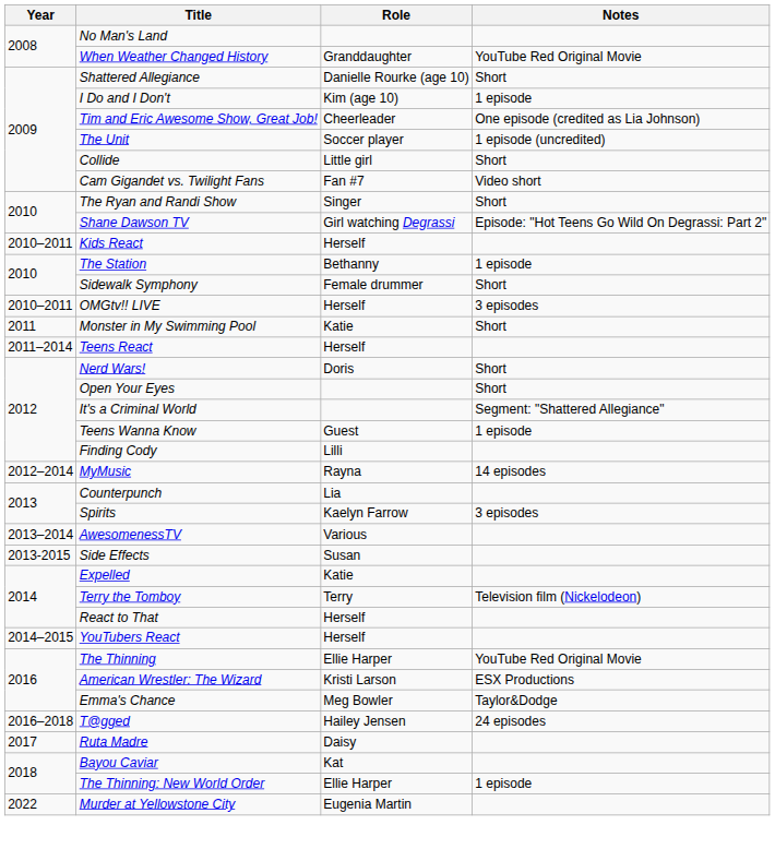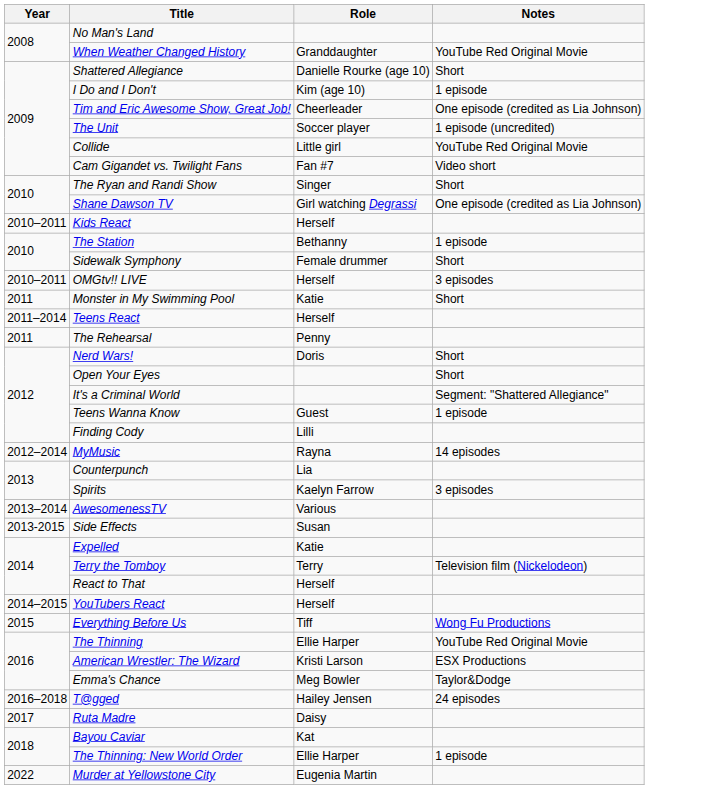 <table class="wikitable sortable">
 <tr>
 <th>Year</th>
 <th>Title</th>
 <th>Role</th>
 <th class="unsortable">Notes</th>
 </tr>
 <tr>
 <td rowspan=2>2008</td>
 <td><em>No Man's Land</em></td>
 <td></td>
 <td></td>
 </tr>
 <tr>
 <td><em><a href='#'>When Weather Changed History</a></em></td>
 <td>Granddaughter</td>
 <td>YouTube Red Original Movie</td>
 </tr>
 <tr>
 <td rowspan=6>2009</td>
 <td><em>Shattered Allegiance</em></td>
 <td>Danielle Rourke (age 10)</td>
 <td>Short</td>
 </tr>
 <tr>
 <td><em>I Do and I Don't</em></td>
 <td>Kim (age 10)</td>
 <td>1 episode</td>
 </tr>
 <tr>
 <td><em><a href='#'>Tim and Eric Awesome Show, Great Job!</a></em></td>
 <td>Cheerleader</td>
 <td>One episode (credited as Lia Johnson)</td>
 </tr>
 <tr>
 <td><em><a href='#'>The Unit</a></em></td>
 <td>Soccer player</td>
 <td>1 episode (uncredited)</td>
 </tr>
 <tr>
 <td><em>Collide</em></td>
 <td>Little girl</td>
-<td>Short</td>
+<td>YouTube Red Original Movie</td>
 </tr>
 <tr>
 <td><em>Cam Gigandet vs. Twilight Fans</em></td>
 <td>Fan #7</td>
 <td>Video short</td>
 </tr>
 <tr>
 <td rowspan=2>2010</td>
 <td><em>The Ryan and Randi Show</em></td>
 <td>Singer</td>
 <td>Short</td>
 </tr>
 <tr>
 <td><em> <a href='#'>Shane Dawson TV</a></em></td>
 <td>Girl watching <em><a href='#'>Degrassi</a></em></td>
-<td>Episode: "Hot Teens Go Wild On Degrassi: Part 2"</td>
+<td>One episode (credited as Lia Johnson)</td>
 </tr>
 <tr>
 <td>2010–2011</td>
 <td><em><a href='#'>Kids React</a></em></td>
 <td>Herself</td>
 <td></td>
 </tr>
 <tr>
 <td rowspan=2>2010</td>
 <td><em><a href='#'>The Station</a></em></td>
 <td>Bethanny</td>
 <td>1 episode</td>
 </tr>
 <tr>
 <td><em>Sidewalk Symphony</em></td>
 <td>Female drummer</td>
 <td>Short</td>
 </tr>
 <tr>
 <td>2010–2011</td>
 <td><em>OMGtv!! LIVE</em></td>
 <td>Herself</td>
 <td>3 episodes</td>
 </tr>
 <tr>
 <td>2011</td>
 <td><em>Monster in My Swimming Pool</em></td>
 <td>Katie</td>
 <td>Short</td>
 </tr>
 <tr>
 <td>2011–2014</td>
 <td><em><a href='#'>Teens React</a></em></td>
 <td>Herself</td>
+<td></td>
+</tr>
+<tr>
+<td>2011</td>
+<td><em>The Rehearsal</em></td>
+<td>Penny</td>
 <td></td>
 </tr>
 <tr>
 <td rowspan=5>2012</td>
 <td><em><a href='#'>Nerd Wars!</a></em></td>
 <td>Doris</td>
 <td>Short</td>
 </tr>
 <tr>
 <td><em>Open Your Eyes</em></td>
 <td></td>
 <td>Short</td>
 </tr>
 <tr>
 <td><em>It's a Criminal World</em></td>
 <td></td>
 <td>Segment: "Shattered Allegiance"</td>
 </tr>
 <tr>
 <td><em>Teens Wanna Know</em></td>
 <td>Guest</td>
 <td>1 episode</td>
 </tr>
 <tr>
 <td><em>Finding Cody</em></td>
 <td>Lilli</td>
 <td></td>
 </tr>
 <tr>
 <td>2012–2014</td>
 <td><em><a href='#'>MyMusic</a></em></td>
 <td>Rayna</td>
 <td>14 episodes</td>
 </tr>
 <tr>
 <td rowspan=2>2013</td>
 <td><em>Counterpunch</em></td>
 <td>Lia</td>
 <td></td>
 </tr>
 <tr>
 <td><em>Spirits</em></td>
 <td>Kaelyn Farrow</td>
 <td>3 episodes</td>
 </tr>
 <tr>
 <td>2013–2014</td>
 <td><em><a href='#'>AwesomenessTV</a></em></td>
 <td>Various</td>
 <td></td>
 </tr>
 <tr>
 <td>2013-2015</td>
 <td><em>Side Effects</em></td>
 <td>Susan</td>
 <td></td>
 </tr>
 <tr>
 <td rowspan=3>2014</td>
 <td><em><a href='#'>Expelled</a></em></td>
 <td>Katie</td>
 <td></td>
 </tr>
 <tr>
 <td><em><a href='#'>Terry the Tomboy</a></em></td>
 <td>Terry</td>
 <td>Television film (<a href='#'>Nickelodeon</a>)</td>
 </tr>
 <tr>
 <td><em>React to That</em></td>
 <td>Herself</td>
 <td></td>
 </tr>
 <tr>
 <td>2014–2015</td>
 <td><em><a href='#'>YouTubers React</a></em></td>
 <td>Herself</td>
 <td></td>
 </tr>
 <tr>
+<td>2015</td>
+<td><em><a href='#'>Everything Before Us</a></em></td>
+<td>Tiff</td>
+<td><a href='#'>Wong Fu Productions</a></td>
+</tr>
+<tr>
 <td rowspan=3>2016</td>
 <td><em><a href='#'>The Thinning</a></em></td>
 <td>Ellie Harper</td>
 <td>YouTube Red Original Movie</td>
 </tr>
 <tr>
 <td><em><a href='#'>American Wrestler: The Wizard</a></em></td>
 <td>Kristi Larson</td>
 <td>ESX Productions</td>
 </tr>
 <tr>
 <td><em>Emma's Chance</em></td>
 <td>Meg Bowler</td>
 <td>Taylor&Dodge</td>
 </tr>
 <tr>
 <td>2016–2018</td>
 <td><em><a href='#'>T@gged</a></em></td>
 <td>Hailey Jensen</td>
 <td>24 episodes</td>
 </tr>
 <tr>
 <td>2017</td>
 <td><em><a href='#'>Ruta Madre</a></em></td>
 <td>Daisy</td>
 <td></td>
 </tr>
 <tr>
 <td rowspan=2>2018</td>
 <td><em><a href='#'>Bayou Caviar</a></em></td>
 <td>Kat</td>
 <td></td>
 </tr>
 <tr>
 <td><em><a href='#'>The Thinning: New World Order</a></em></td>
 <td>Ellie Harper</td>
 <td>1 episode</td>
 </tr>
 <tr>
 <td>2022</td>
 <td><em><a href='#'>Murder at Yellowstone City</a></em></td>
 <td>Eugenia Martin</td>
 <td><br></td>
 </tr>
 </table>
